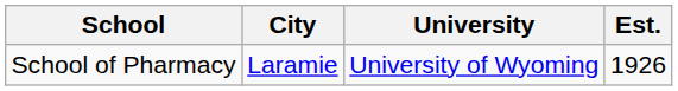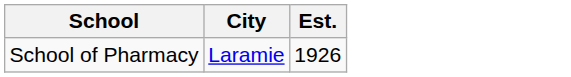 <table class="wikitable sortable">
 <tr>
 <th scope="col">School</th>
 <th scope="col">City</th>
-<th scope="col">University</th>
 <th scope="col">Est.</th>
 </tr>
 <tr>
 <td>School of Pharmacy</td>
 <td><a href='#'>Laramie</a></td>
-<td><a href='#'>University of Wyoming</a></td>
 <td>1926</td>
 </tr>
 </table>
